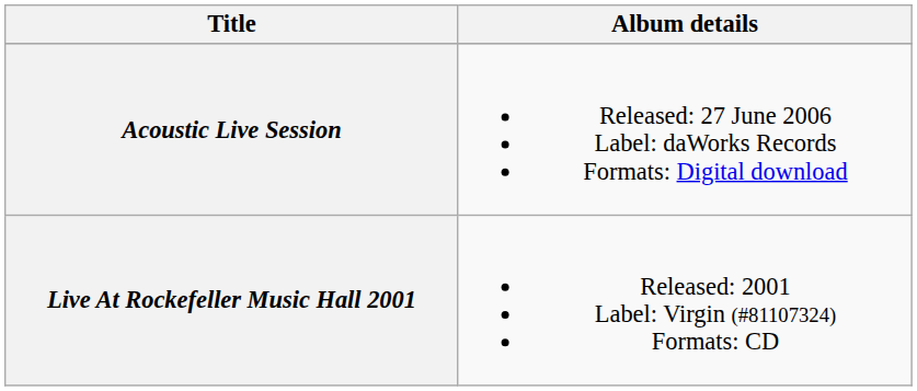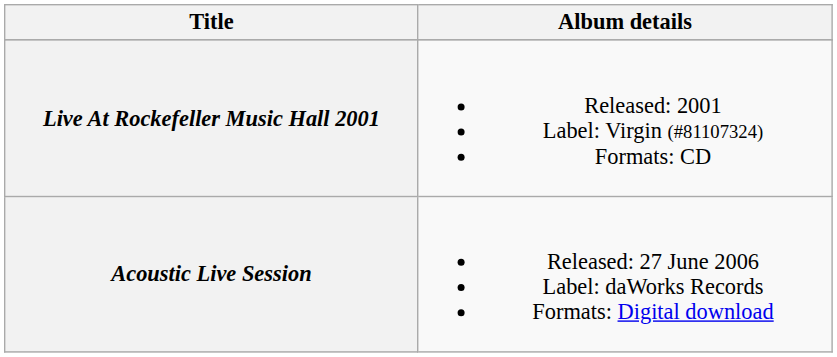 <table class="wikitable plainrowheaders" style="text-align:center;">
 <tr>
 <th style="width:18em;">Title</th>
 <th style="width:18em;">Album details</th>
 </tr>
 <tr>
 </tr>
 <tr>
+<th scope="row"><em>Live At Rockefeller Music Hall 2001</em></th>
+<td><br><ul><li>Released: 2001</li><li>Label: Virgin <small>(#81107324)</small></li><li>Formats: CD</li></ul></td>
+</tr>
+<tr>
 <th scope="row"><em>Acoustic Live Session</em></th>
 <td><br><ul><li>Released: 27 June 2006</li><li>Label: daWorks Records</li><li>Formats: <a href='#'>Digital download</a></li></ul></td>
 </tr>
-<tr>
-<th scope="row"><em>Live At Rockefeller Music Hall 2001</em></th>
-<td><br><ul><li>Released: 2001</li><li>Label: Virgin <small>(#81107324)</small></li><li>Formats: CD</li></ul></td>
-</tr>
 </table>
